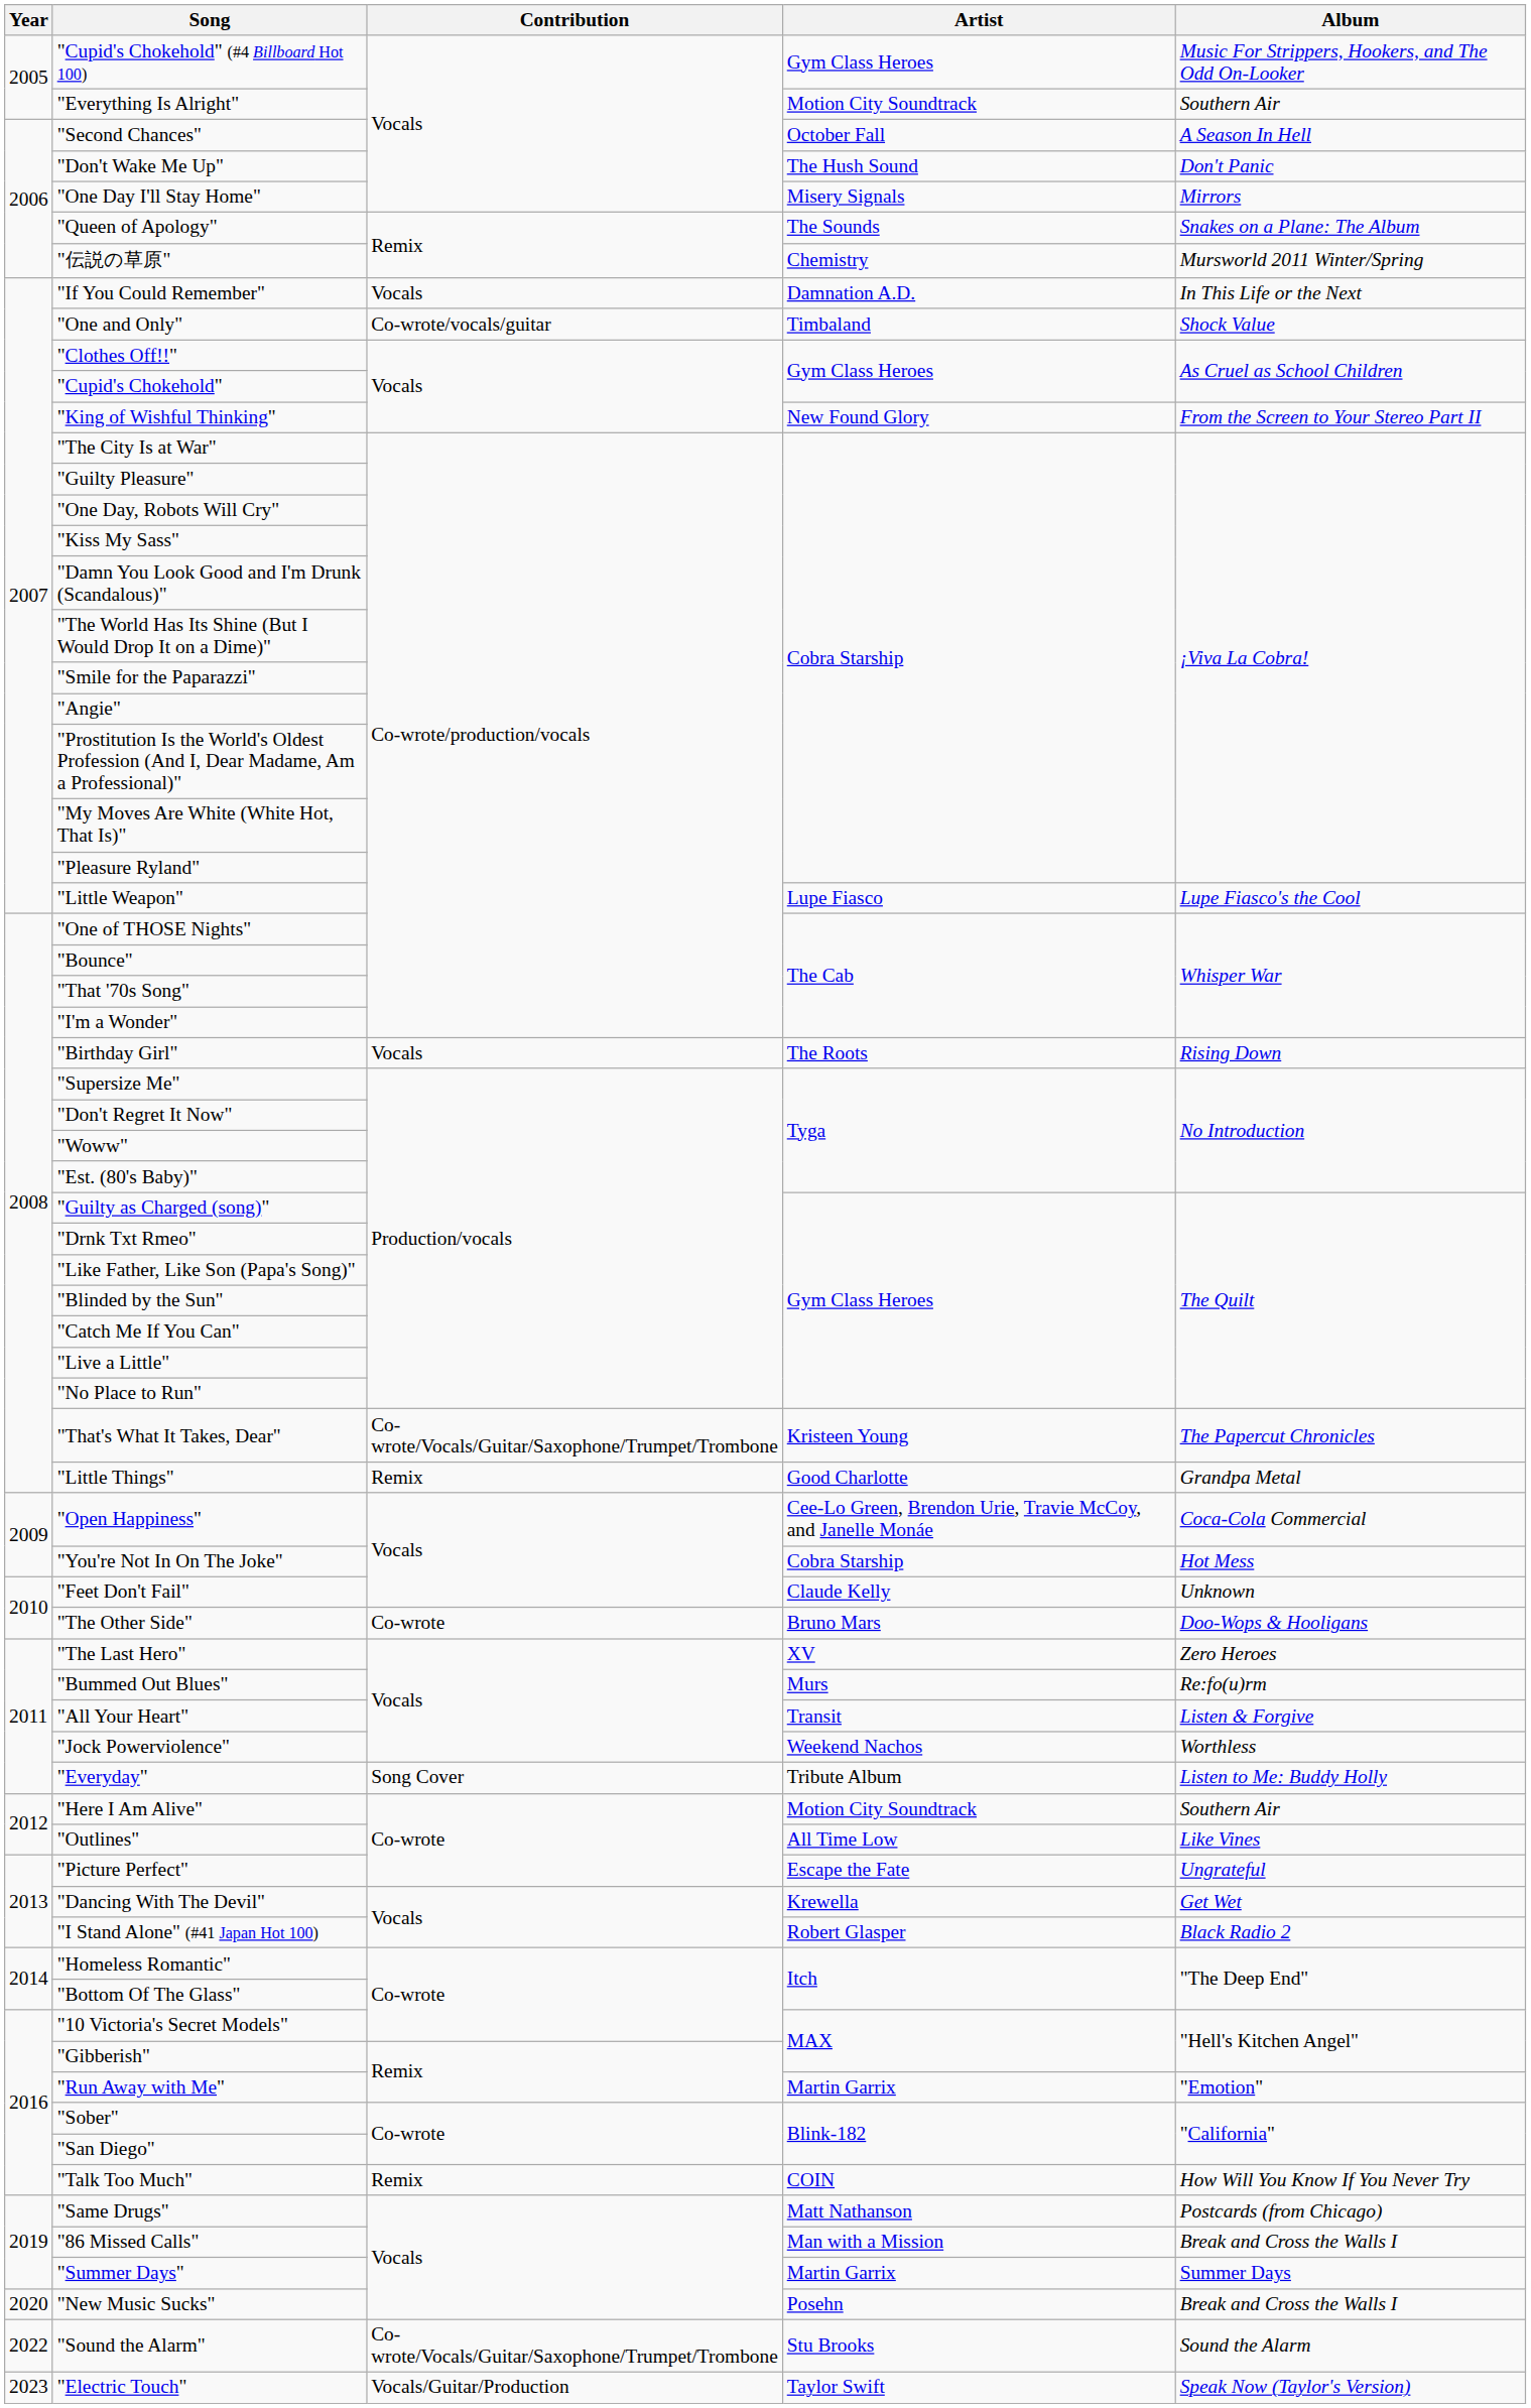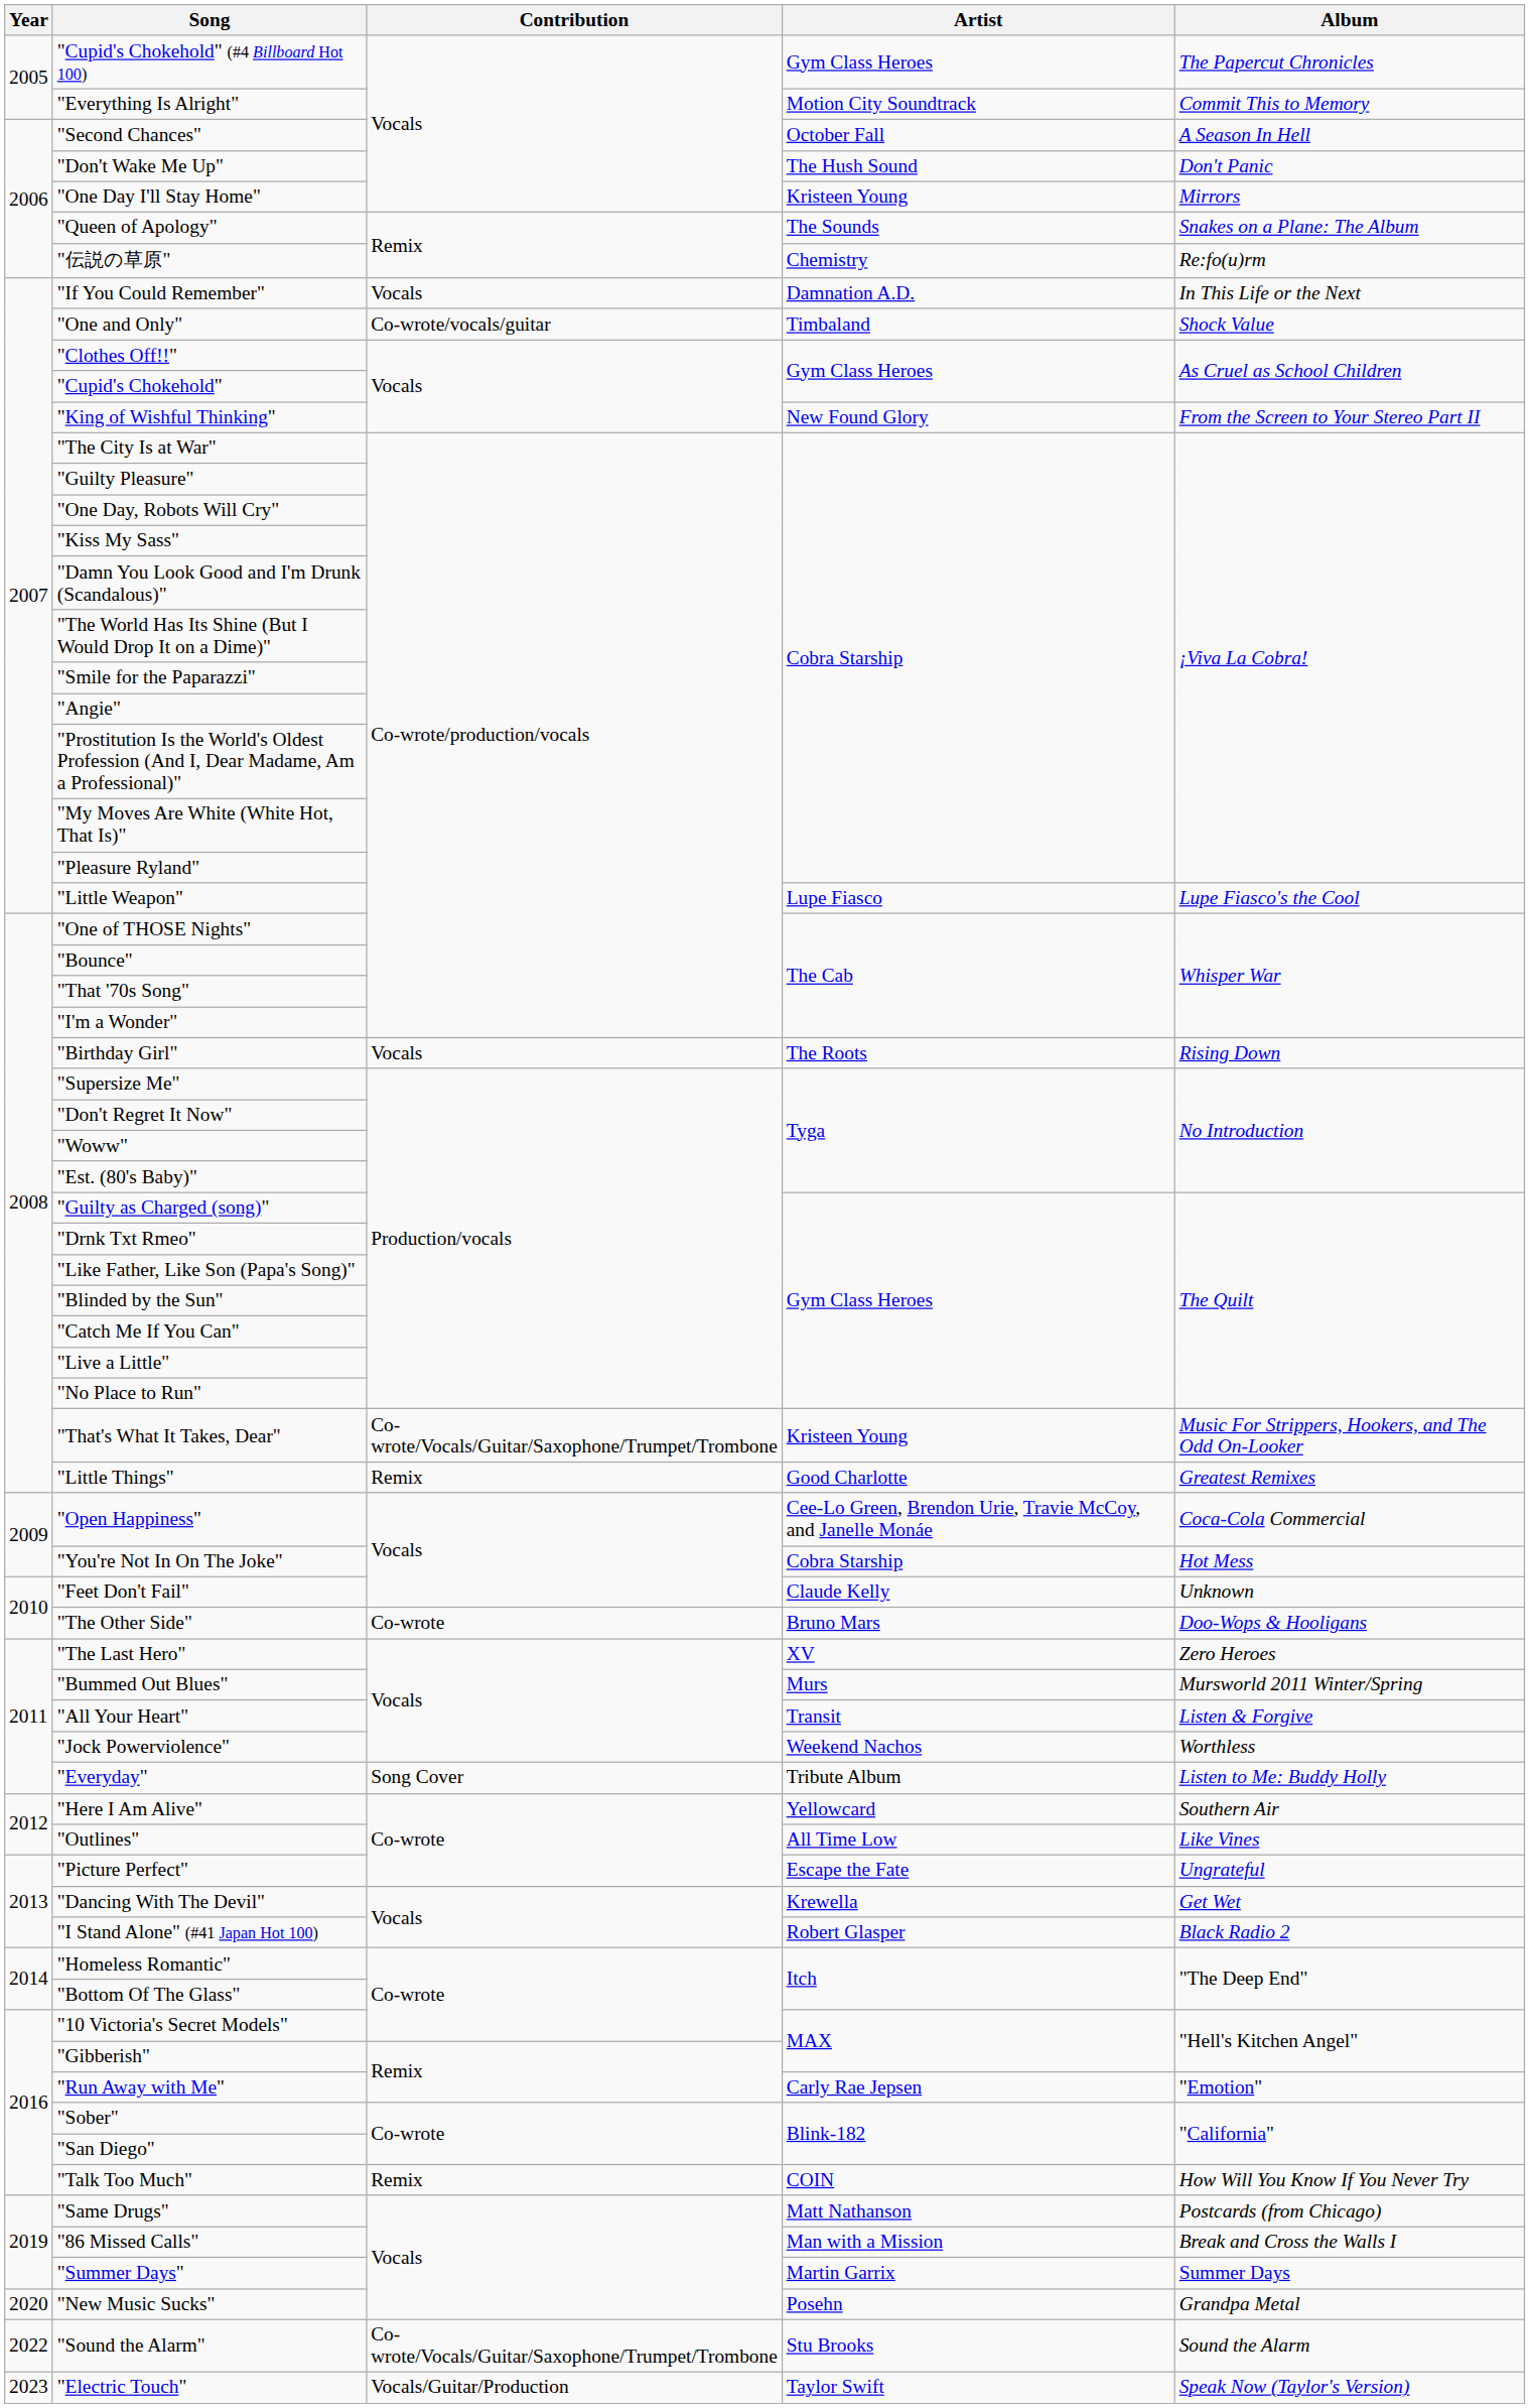 <table class="wikitable">
 <tr>
 <th style="text-align:center;">Year</th>
 <th style="text-align:center; width:250px;">Song</th>
 <th style="text-align:center; width:250px;">Contribution</th>
 <th style="text-align:center;">Artist</th>
 <th style="text-align:center;">Album</th>
 </tr>
 <tr>
 <td rowspan="2">2005</td>
 <td>"<a href='#'>Cupid's Chokehold</a>" <small>(#4 <a href='#'><em>Billboard</em> Hot 100</a>)</small></td>
 <td rowspan="5">Vocals</td>
 <td><a href='#'>Gym Class Heroes</a></td>
-<td><em><a href='#'>Music For Strippers, Hookers, and The Odd On-Looker</a></em></td>
+<td><em><a href='#'>The Papercut Chronicles</a></em></td>
 </tr>
 <tr>
 <td>"Everything Is Alright"</td>
 <td><a href='#'>Motion City Soundtrack</a></td>
-<td><em>Southern Air</em></td>
+<td><em><a href='#'>Commit This to Memory</a></em></td>
 </tr>
 <tr>
 <td rowspan="5">2006</td>
 <td>"Second Chances"</td>
 <td><a href='#'>October Fall</a></td>
 <td><em><a href='#'>A Season In Hell</a></em></td>
 </tr>
 <tr>
 <td>"Don't Wake Me Up"</td>
 <td><a href='#'>The Hush Sound</a></td>
 <td><em><a href='#'>Don't Panic</a></em></td>
 </tr>
 <tr>
 <td>"One Day I'll Stay Home"</td>
-<td><a href='#'>Misery Signals</a></td>
+<td><a href='#'>Kristeen Young</a></td>
 <td><em><a href='#'>Mirrors</a></em></td>
 </tr>
 <tr>
 <td>"Queen of Apology"</td>
 <td rowspan="2">Remix</td>
 <td><a href='#'>The Sounds</a></td>
 <td><em><a href='#'>Snakes on a Plane: The Album</a></em></td>
 </tr>
 <tr>
 <td>"伝説の草原"</td>
 <td><a href='#'>Chemistry</a></td>
-<td><em>Mursworld 2011 Winter/Spring</em></td>
+<td><em>Re:fo(u)rm</em></td>
 </tr>
 <tr>
 <td rowspan="17">2007</td>
 <td>"If You Could Remember"</td>
 <td>Vocals</td>
 <td><a href='#'>Damnation A.D.</a></td>
 <td><em>In This Life or the Next</em></td>
 </tr>
 <tr>
 <td>"One and Only"</td>
 <td>Co-wrote/vocals/guitar</td>
 <td><a href='#'>Timbaland</a></td>
 <td><em><a href='#'>Shock Value</a></em></td>
 </tr>
 <tr>
 <td>"<a href='#'>Clothes Off!!</a>"</td>
 <td rowspan="3">Vocals</td>
 <td rowspan="2"><a href='#'>Gym Class Heroes</a></td>
 <td rowspan="2"><em><a href='#'>As Cruel as School Children</a></em></td>
 </tr>
 <tr>
 <td>"<a href='#'>Cupid's Chokehold</a>"</td>
 </tr>
 <tr>
 <td>"<a href='#'>King of Wishful Thinking</a>"</td>
 <td><a href='#'>New Found Glory</a></td>
 <td><em><a href='#'>From the Screen to Your Stereo Part II</a></em></td>
 </tr>
 <tr>
 <td>"The City Is at War"</td>
 <td rowspan="16">Co-wrote/production/vocals</td>
 <td rowspan="11"><a href='#'>Cobra Starship</a></td>
 <td rowspan="11"><em><a href='#'>¡Viva La Cobra!</a></em></td>
 </tr>
 <tr>
 <td>"Guilty Pleasure"</td>
 </tr>
 <tr>
 <td>"One Day, Robots Will Cry"</td>
 </tr>
 <tr>
 <td>"Kiss My Sass"</td>
 </tr>
 <tr>
 <td>"Damn You Look Good and I'm Drunk (Scandalous)"</td>
 </tr>
 <tr>
 <td>"The World Has Its Shine (But I Would Drop It on a Dime)"</td>
 </tr>
 <tr>
 <td>"Smile for the Paparazzi"</td>
 </tr>
 <tr>
 <td>"Angie"</td>
 </tr>
 <tr>
 <td>"Prostitution Is the World's Oldest Profession (And I, Dear Madame, Am a Professional)"</td>
 </tr>
 <tr>
 <td>"My Moves Are White (White Hot, That Is)"</td>
 </tr>
 <tr>
 <td>"Pleasure Ryland"</td>
 </tr>
 <tr>
 <td>"Little Weapon"</td>
 <td><a href='#'>Lupe Fiasco</a></td>
 <td><em><a href='#'>Lupe Fiasco's the Cool</a></em></td>
 </tr>
 <tr>
 <td rowspan="18">2008</td>
 <td>"One of THOSE Nights"</td>
 <td rowspan="4"><a href='#'>The Cab</a></td>
 <td rowspan="4"><em><a href='#'>Whisper War</a></em></td>
 </tr>
 <tr>
 <td>"Bounce"</td>
 </tr>
 <tr>
 <td>"That '70s Song"</td>
 </tr>
 <tr>
 <td>"I'm a Wonder"</td>
 </tr>
 <tr>
 <td>"Birthday Girl"</td>
 <td>Vocals</td>
 <td><a href='#'>The Roots</a></td>
 <td><em><a href='#'>Rising Down</a></em></td>
 </tr>
 <tr>
 <td>"Supersize Me"</td>
 <td rowspan="11">Production/vocals</td>
 <td rowspan="4"><a href='#'>Tyga</a></td>
 <td rowspan="4"><em><a href='#'>No Introduction</a></em></td>
 </tr>
 <tr>
 <td>"Don't Regret It Now"</td>
 </tr>
 <tr>
 <td>"Woww"</td>
 </tr>
 <tr>
 <td>"Est. (80's Baby)"</td>
 </tr>
 <tr>
 <td>"<a href='#'>Guilty as Charged (song)</a>"</td>
 <td rowspan="7"><a href='#'>Gym Class Heroes</a></td>
 <td rowspan="7"><em><a href='#'>The Quilt</a></em></td>
 </tr>
 <tr>
 <td>"Drnk Txt Rmeo"</td>
 </tr>
 <tr>
 <td>"Like Father, Like Son (Papa's Song)"</td>
 </tr>
 <tr>
 <td>"Blinded by the Sun"</td>
 </tr>
 <tr>
 <td>"Catch Me If You Can"</td>
 </tr>
 <tr>
 <td>"Live a Little"</td>
 </tr>
 <tr>
 <td>"No Place to Run"</td>
 </tr>
 <tr>
 <td>"That's What It Takes, Dear"</td>
 <td>Co-wrote/Vocals/Guitar/Saxophone/Trumpet/Trombone</td>
 <td><a href='#'>Kristeen Young</a></td>
-<td><em><a href='#'>The Papercut Chronicles</a></em></td>
+<td><em><a href='#'>Music For Strippers, Hookers, and The Odd On-Looker</a></em></td>
 </tr>
 <tr>
 <td>"Little Things"</td>
 <td>Remix</td>
 <td><a href='#'>Good Charlotte</a></td>
-<td><em>Grandpa Metal</em></td>
+<td><em><a href='#'>Greatest Remixes</a></em></td>
 </tr>
 <tr>
 <td rowspan="2">2009</td>
 <td>"<a href='#'>Open Happiness</a>"</td>
 <td rowspan="3">Vocals</td>
 <td><a href='#'>Cee-Lo Green</a>, <a href='#'>Brendon Urie</a>, <a href='#'>Travie McCoy</a>, and <a href='#'>Janelle Monáe</a></td>
 <td><em><a href='#'>Coca-Cola</a> Commercial</em></td>
 </tr>
 <tr>
 <td>"You're Not In On The Joke"</td>
 <td><a href='#'>Cobra Starship</a></td>
 <td><em><a href='#'>Hot Mess</a></em></td>
 </tr>
 <tr>
 <td rowspan="2">2010</td>
 <td>"Feet Don't Fail"</td>
 <td><a href='#'>Claude Kelly</a></td>
 <td><em>Unknown</em></td>
 </tr>
 <tr>
 <td>"The Other Side"</td>
 <td>Co-wrote</td>
 <td><a href='#'>Bruno Mars</a></td>
 <td><em><a href='#'>Doo-Wops & Hooligans</a></em></td>
 </tr>
 <tr>
 <td rowspan="5">2011</td>
 <td>"The Last Hero"</td>
 <td rowspan="4">Vocals</td>
 <td><a href='#'>XV</a></td>
 <td><em>Zero Heroes</em></td>
 </tr>
 <tr>
 <td>"Bummed Out Blues"</td>
 <td><a href='#'>Murs</a></td>
-<td><em>Re:fo(u)rm</em></td>
+<td><em>Mursworld 2011 Winter/Spring</em></td>
 </tr>
 <tr>
 <td>"All Your Heart"</td>
 <td><a href='#'>Transit</a></td>
 <td><em><a href='#'>Listen & Forgive</a></em></td>
 </tr>
 <tr>
 <td>"Jock Powerviolence"</td>
 <td><a href='#'>Weekend Nachos</a></td>
 <td><em>Worthless</em></td>
 </tr>
 <tr>
 <td>"<a href='#'>Everyday</a>"</td>
 <td>Song Cover</td>
 <td>Tribute Album</td>
 <td><em><a href='#'>Listen to Me: Buddy Holly</a></em></td>
 </tr>
 <tr>
 <td rowspan="2">2012</td>
 <td>"Here I Am Alive"</td>
 <td rowspan="3">Co-wrote</td>
-<td><a href='#'>Motion City Soundtrack</a></td>
+<td><a href='#'>Yellowcard</a></td>
 <td><em>Southern Air</em></td>
 </tr>
 <tr>
 <td>"Outlines"</td>
 <td><a href='#'>All Time Low</a></td>
 <td><em><a href='#'>Like Vines</a></em></td>
 </tr>
 <tr>
 <td rowspan="3">2013</td>
 <td>"Picture Perfect"</td>
 <td><a href='#'>Escape the Fate</a></td>
 <td><em><a href='#'>Ungrateful</a></em></td>
 </tr>
 <tr>
 <td>"Dancing With The Devil"</td>
 <td rowspan="2">Vocals</td>
 <td><a href='#'>Krewella</a></td>
 <td><em><a href='#'>Get Wet</a></em></td>
 </tr>
 <tr>
 <td>"I Stand Alone" <small>(#41 <a href='#'>Japan Hot 100</a>)</small></td>
 <td><a href='#'>Robert Glasper</a></td>
 <td><em><a href='#'>Black Radio 2</a></em></td>
 </tr>
 <tr>
 <td rowspan="2">2014</td>
 <td>"Homeless Romantic" </td>
 <td rowspan="3">Co-wrote</td>
 <td rowspan="2"><a href='#'>Itch</a></td>
 <td rowspan="2">"The Deep End"</td>
 </tr>
 <tr>
 <td>"Bottom Of The Glass"</td>
 </tr>
 <tr>
 <td rowspan="6">2016</td>
 <td>"10 Victoria's Secret Models"</td>
 <td rowspan="2"><a href='#'>MAX</a></td>
 <td rowspan="2">"Hell's Kitchen Angel"</td>
 </tr>
 <tr>
 <td>"Gibberish"</td>
 <td rowspan="2">Remix</td>
 </tr>
 <tr>
 <td>"<a href='#'>Run Away with Me</a>"</td>
-<td><a href='#'>Martin Garrix</a></td>
+<td><a href='#'>Carly Rae Jepsen</a></td>
 <td>"<a href='#'>Emotion</a>"</td>
 </tr>
 <tr>
 <td>"Sober"</td>
 <td rowspan="2">Co-wrote</td>
 <td rowspan="2"><a href='#'>Blink-182</a></td>
 <td rowspan="2">"<a href='#'>California</a>"</td>
 </tr>
 <tr>
 <td>"San Diego"</td>
 </tr>
 <tr>
 <td>"Talk Too Much"</td>
 <td>Remix</td>
 <td><a href='#'>COIN</a></td>
 <td><em>How Will You Know If You Never Try</em></td>
 </tr>
 <tr>
 <td rowspan="3">2019</td>
 <td>"Same Drugs"</td>
 <td rowspan="4">Vocals</td>
 <td><a href='#'>Matt Nathanson</a></td>
 <td><em>Postcards (from Chicago)</em></td>
 </tr>
 <tr>
 <td>"86 Missed Calls"</td>
 <td><a href='#'>Man with a Mission</a></td>
 <td><em>Break and Cross the Walls I</em></td>
 </tr>
 <tr>
 <td>"<a href='#'>Summer Days</a>"</td>
 <td><a href='#'>Martin Garrix</a></td>
 <td><a href='#'>Summer Days</a></td>
 </tr>
 <tr>
 <td>2020</td>
 <td>"New Music Sucks"</td>
 <td><a href='#'>Posehn</a></td>
-<td><em>Break and Cross the Walls I</em></td>
+<td><em>Grandpa Metal</em></td>
 </tr>
 <tr>
 <td>2022</td>
 <td>"Sound the Alarm"</td>
 <td>Co-wrote/Vocals/Guitar/Saxophone/Trumpet/Trombone</td>
 <td><a href='#'>Stu Brooks</a></td>
 <td><em>Sound the Alarm</em></td>
 </tr>
 <tr>
 <td>2023</td>
 <td>"<a href='#'>Electric Touch</a>"</td>
 <td>Vocals/Guitar/Production</td>
 <td><a href='#'>Taylor Swift</a></td>
 <td><em><a href='#'>Speak Now (Taylor's Version)</a></em></td>
 </tr>
 </table>
